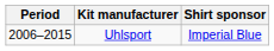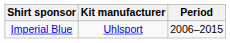 <table class="wikitable" style="text-align:center;margin-left:1em;float:center">
 <tr>
+<th>Shirt sponsor</th>
+<th>Kit manufacturer</th>
 <th>Period</th>
-<th>Kit manufacturer</th>
-<th>Shirt sponsor</th>
 </tr>
 <tr>
+<td><a href='#'>Imperial Blue</a></td>
+<td><a href='#'>Uhlsport</a></td>
 <td>2006–2015</td>
-<td><a href='#'>Uhlsport</a></td>
-<td><a href='#'>Imperial Blue</a></td>
 </tr>
 </table>
